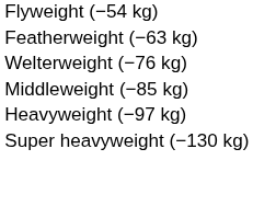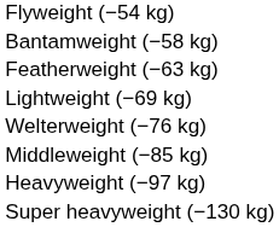 <table>
 <tr>
 <td>Flyweight (−54 kg)<br></td>
 <td></td>
 <td></td>
 <td></td>
 </tr>
 <tr>
+<td>Bantamweight (−58 kg)<br></td>
+<td></td>
+<td></td>
+<td></td>
+</tr>
+<tr>
 <td>Featherweight (−63 kg)<br></td>
+<td></td>
+<td></td>
+<td></td>
+</tr>
+<tr>
+<td>Lightweight (−69 kg)<br></td>
 <td></td>
 <td></td>
 <td></td>
 </tr>
 <tr>
 <td>Welterweight (−76 kg)<br></td>
 <td></td>
 <td></td>
 <td></td>
 </tr>
 <tr>
 <td>Middleweight (−85 kg)<br></td>
 <td></td>
 <td></td>
 <td></td>
 </tr>
 <tr>
 <td>Heavyweight (−97 kg)<br></td>
 <td></td>
 <td></td>
 <td></td>
 </tr>
 <tr>
 <td>Super heavyweight (−130 kg)<br></td>
 <td></td>
 <td></td>
 <td></td>
 </tr>
 </table>
